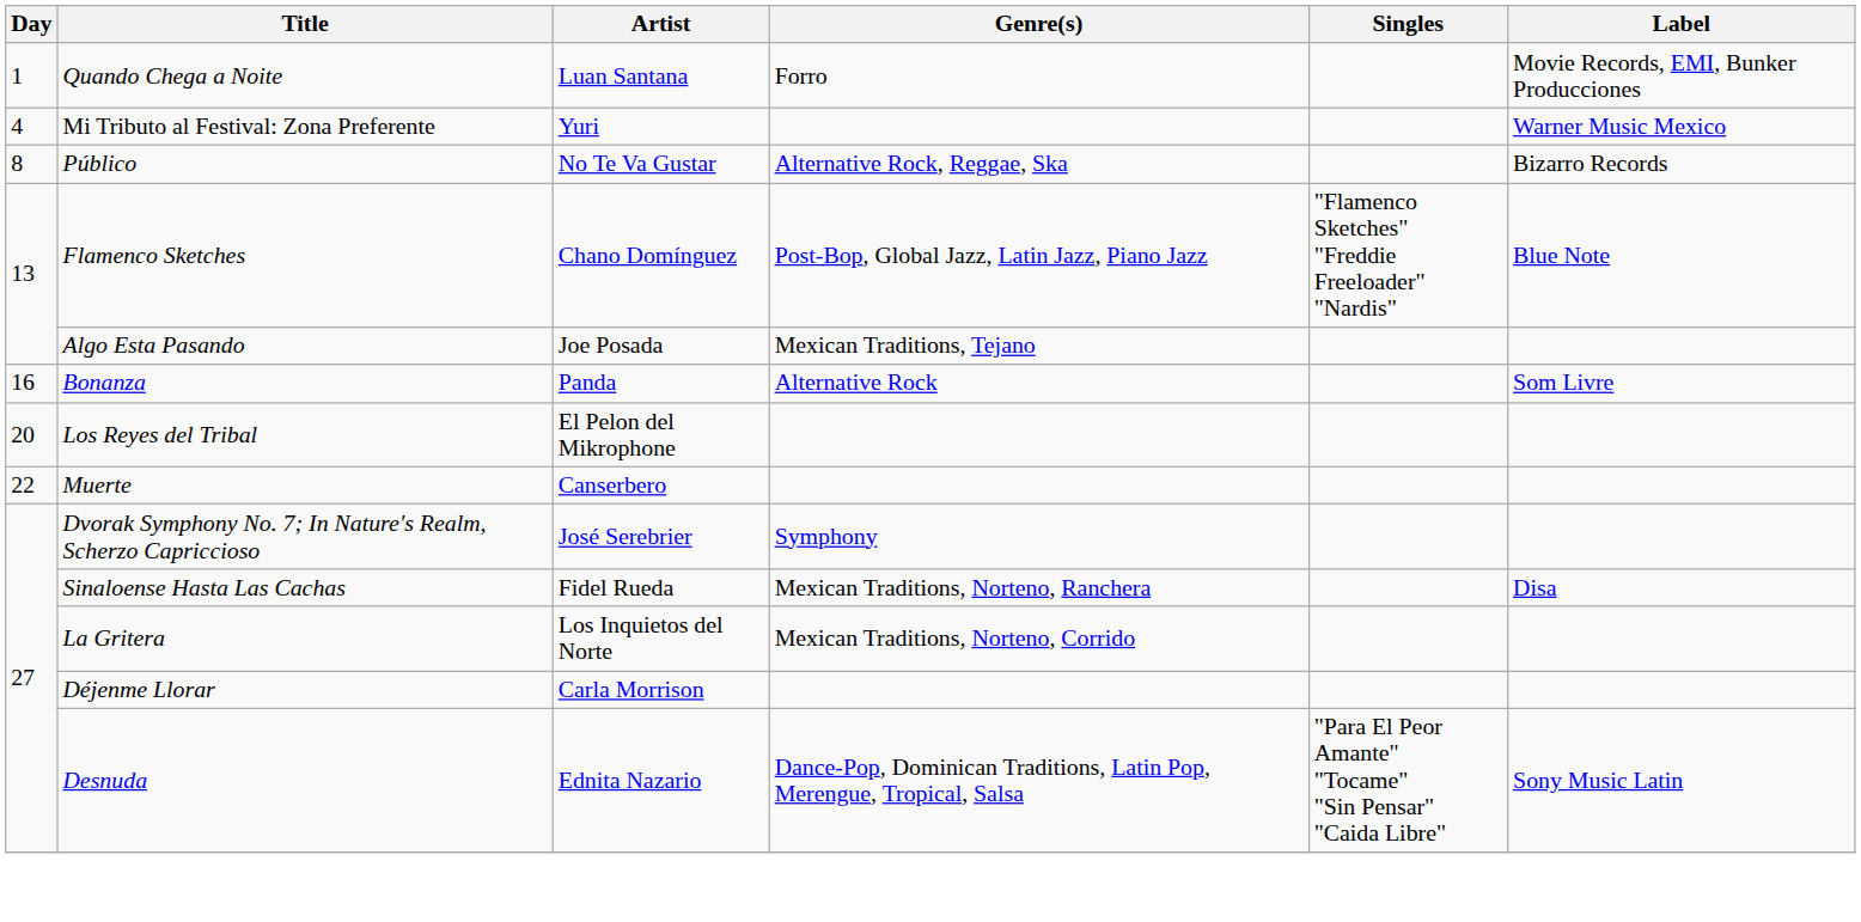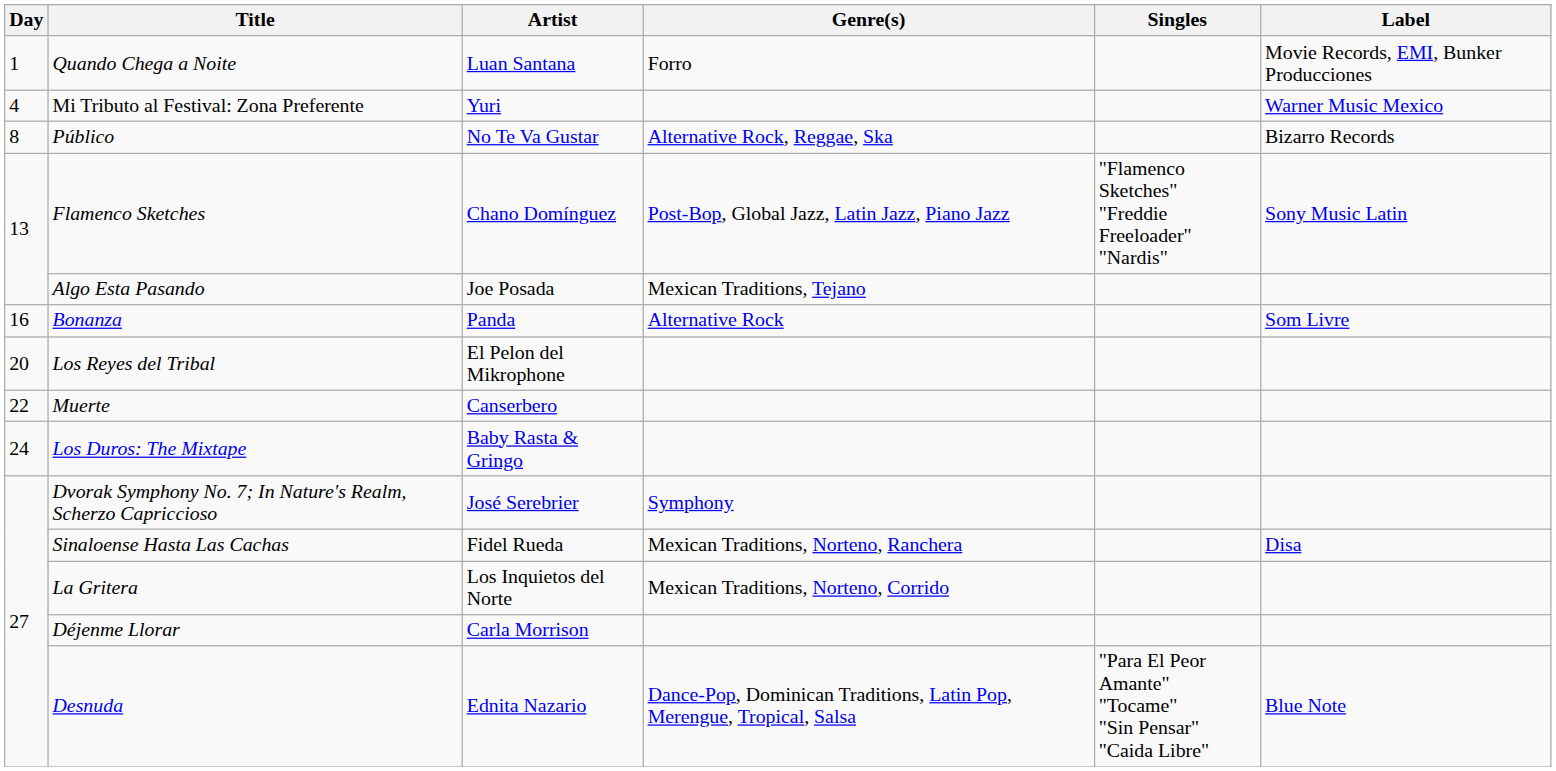 <table class="wikitable sortable" style="text-align: left;">
 <tr>
 <th>Day</th>
 <th>Title</th>
 <th>Artist</th>
 <th>Genre(s)</th>
 <th>Singles</th>
 <th>Label</th>
 </tr>
 <tr>
 <td rowspan="1">1</td>
 <td><em>Quando Chega a Noite</em></td>
 <td><a href='#'>Luan Santana</a></td>
 <td>Forro</td>
 <td></td>
 <td>Movie Records, <a href='#'>EMI</a>, Bunker Producciones</td>
 </tr>
 <tr>
 <td>4</td>
 <td>Mi Tributo al Festival: Zona Preferente</td>
 <td><a href='#'>Yuri</a></td>
 <td></td>
 <td></td>
 <td><a href='#'>Warner Music Mexico</a></td>
 </tr>
 <tr>
 <td rowspan="1">8</td>
 <td><em>Público</em></td>
 <td><a href='#'>No Te Va Gustar</a></td>
 <td><a href='#'>Alternative Rock</a>, <a href='#'>Reggae</a>, <a href='#'>Ska</a></td>
 <td></td>
 <td>Bizarro Records</td>
 </tr>
 <tr>
 <td rowspan="2">13</td>
 <td><em>Flamenco Sketches</em></td>
 <td><a href='#'>Chano Domínguez</a></td>
 <td><a href='#'>Post-Bop</a>, Global Jazz, <a href='#'>Latin Jazz</a>, <a href='#'>Piano Jazz</a></td>
 <td>"Flamenco Sketches"<br>"Freddie Freeloader"<br>"Nardis"</td>
-<td><a href='#'>Blue Note</a></td>
+<td><a href='#'>Sony Music Latin</a></td>
 </tr>
 <tr>
 <td><em>Algo Esta Pasando</em></td>
 <td>Joe Posada</td>
 <td>Mexican Traditions, <a href='#'>Tejano</a></td>
 <td></td>
 <td></td>
 </tr>
 <tr>
 <td rowspan="1">16</td>
 <td><em><a href='#'>Bonanza</a></em></td>
 <td><a href='#'>Panda</a></td>
 <td><a href='#'>Alternative Rock</a></td>
 <td></td>
 <td><a href='#'>Som Livre</a></td>
 </tr>
 <tr>
 <td>20</td>
 <td><em>Los Reyes del Tribal</em></td>
 <td>El Pelon del Mikrophone</td>
 <td></td>
 <td></td>
 <td></td>
 </tr>
 <tr>
 <td>22</td>
 <td><em>Muerte</em></td>
 <td><a href='#'>Canserbero</a></td>
+<td></td>
+<td></td>
+<td></td>
+</tr>
+<tr>
+<td rowspan="1">24</td>
+<td><em><a href='#'>Los Duros: The Mixtape</a></em></td>
+<td><a href='#'>Baby Rasta & Gringo</a></td>
 <td></td>
 <td></td>
 <td></td>
 </tr>
 <tr>
 <td rowspan="5">27</td>
 <td><em>Dvorak Symphony No. 7; In Nature's Realm, Scherzo Capriccioso</em></td>
 <td><a href='#'>José Serebrier</a></td>
 <td><a href='#'>Symphony</a></td>
 <td></td>
 <td></td>
 </tr>
 <tr>
 <td><em>Sinaloense Hasta Las Cachas</em></td>
 <td>Fidel Rueda</td>
 <td>Mexican Traditions, <a href='#'>Norteno</a>, <a href='#'>Ranchera</a></td>
 <td></td>
 <td><a href='#'>Disa</a></td>
 </tr>
 <tr>
 <td><em>La Gritera</em></td>
 <td>Los Inquietos del Norte</td>
 <td>Mexican Traditions, <a href='#'>Norteno</a>, <a href='#'>Corrido</a></td>
 <td></td>
 <td></td>
 </tr>
 <tr>
 <td><em>Déjenme Llorar</em></td>
 <td><a href='#'>Carla Morrison</a></td>
 <td></td>
 <td></td>
 <td></td>
 </tr>
 <tr>
 <td><em><a href='#'>Desnuda</a></em></td>
 <td><a href='#'>Ednita Nazario</a></td>
 <td><a href='#'>Dance-Pop</a>, Dominican Traditions, <a href='#'>Latin Pop</a>, <a href='#'>Merengue</a>, <a href='#'>Tropical</a>, <a href='#'>Salsa</a></td>
 <td>"Para El Peor Amante"<br>"Tocame"<br>"Sin Pensar"<br>"Caida Libre"</td>
-<td><a href='#'>Sony Music Latin</a></td>
+<td><a href='#'>Blue Note</a></td>
 </tr>
 <tr>
 </tr>
 </table>
